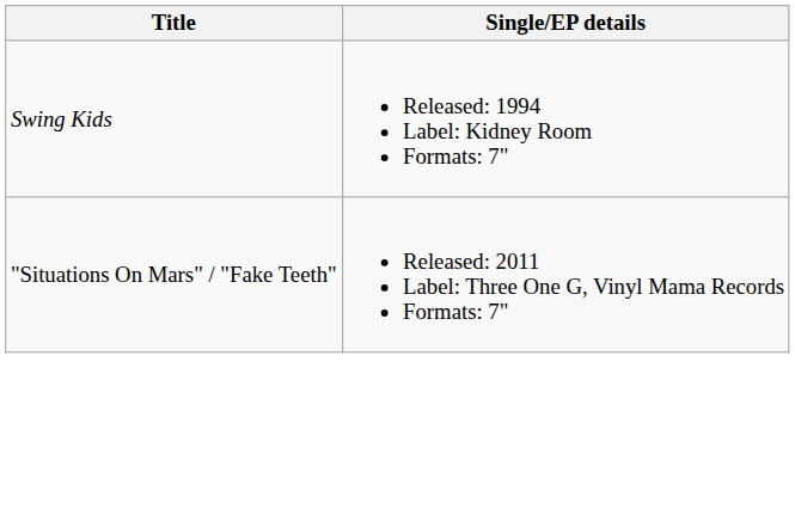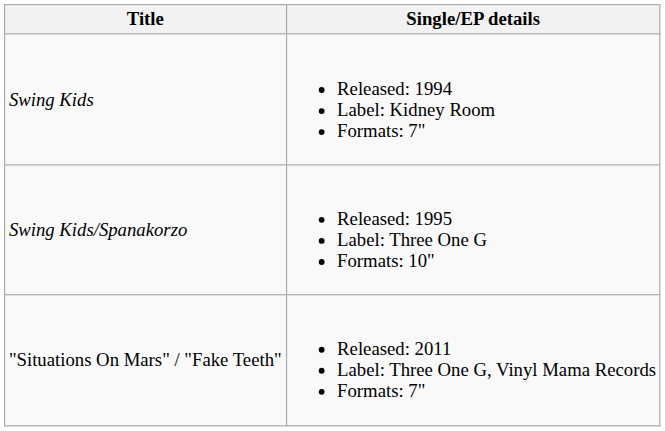 <table class="wikitable">
 <tr>
 <th>Title</th>
 <th>Single/EP details</th>
 </tr>
 <tr>
 <td><em>Swing Kids</em></td>
 <td><br><ul><li>Released: 1994</li><li>Label: Kidney Room</li><li>Formats: 7"</li></ul></td>
 </tr>
 <tr>
+<td><em>Swing Kids/Spanakorzo</em></td>
+<td><br><ul><li>Released: 1995</li><li>Label: Three One G</li><li>Formats: 10"</li></ul></td>
+</tr>
+<tr>
 <td>"Situations On Mars" / "Fake Teeth"</td>
 <td><br><ul><li>Released: 2011</li><li>Label: Three One G, Vinyl Mama Records</li><li>Formats: 7"</li></ul></td>
 </tr>
 </table>
